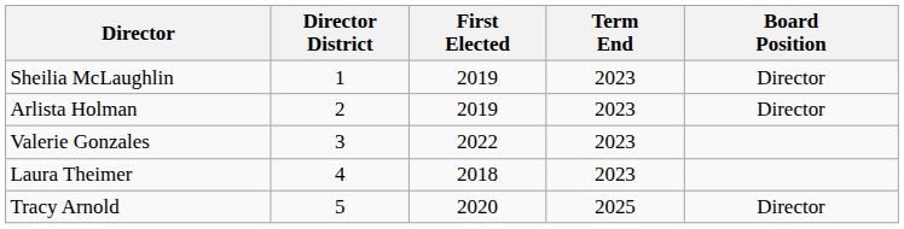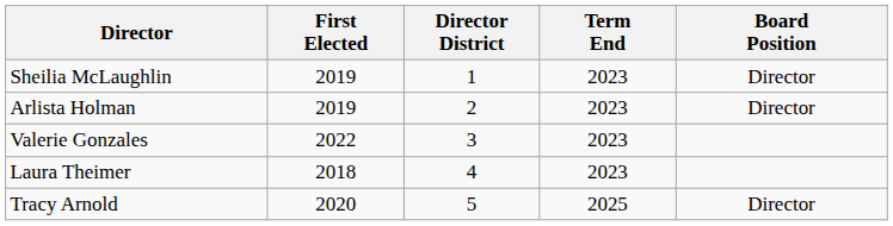 <table class="wikitable">
 <tr>
 <th>Director</th>
+<th>First<br>Elected</th>
 <th>Director<br>District</th>
-<th>First<br>Elected</th>
 <th>Term<br>End</th>
 <th>Board<br>Position</th>
 </tr>
 <tr>
 <td style="width: 200px;">Sheilia McLaughlin </td>
+<td style="width: 100px; text-align: center;">2019</td>
 <td style="width: 100px; text-align: center;">1</td>
-<td style="width: 100px; text-align: center;">2019</td>
 <td style="width: 100px; text-align: center;">2023</td>
 <td style="width: 160px; text-align: center;">Director</td>
 </tr>
 <tr>
 <td style="width: 200px;">Arlista Holman </td>
+<td style="width: 100px; text-align: center;">2019</td>
 <td style="width: 100px; text-align: center;">2</td>
-<td style="width: 100px; text-align: center;">2019</td>
 <td style="width: 100px; text-align: center;">2023</td>
 <td style="width: 160px; text-align: center;">Director</td>
 </tr>
 <tr>
 <td style="width: 200px;">Valerie Gonzales </td>
+<td style="width: 100px; text-align: center;">2022</td>
 <td style="width: 100px; text-align: center;">3</td>
-<td style="width: 100px; text-align: center;">2022</td>
 <td style="width: 100px; text-align: center;">2023</td>
 <td style="width: 160px; text-align: center;"></td>
 </tr>
 <tr>
 <td style="width: 200px;">Laura Theimer  </td>
+<td style="width: 100px; text-align: center;">2018</td>
 <td style="width: 100px; text-align: center;">4</td>
-<td style="width: 100px; text-align: center;">2018</td>
 <td style="width: 100px; text-align: center;">2023</td>
 <td style="width: 160px; text-align: center;"></td>
 </tr>
 <tr>
 <td style="width: 200px;">Tracy Arnold </td>
+<td style="width: 100px; text-align: center;">2020</td>
 <td style="width: 100px; text-align: center;">5</td>
-<td style="width: 100px; text-align: center;">2020</td>
 <td style="width: 100px; text-align: center;">2025</td>
 <td style="width: 160px; text-align: center;">Director</td>
 </tr>
 </table>
